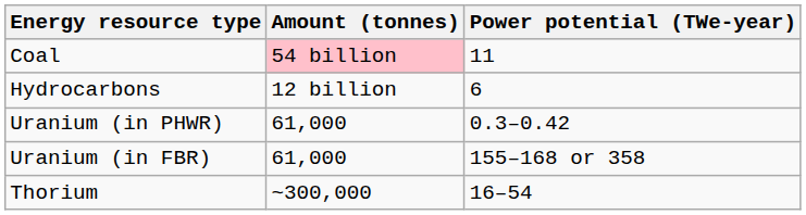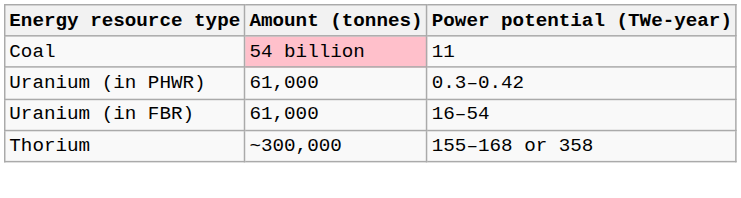 <table class="wikitable">
 <tr>
 <th>Energy resource type</th>
 <th>Amount (tonnes)</th>
 <th>Power potential (TWe-year)</th>
 </tr>
 <tr>
 <td>Coal</td>
 <td style="background: pink;">54 billion</td>
 <td>11</td>
 </tr>
 <tr>
-<td>Hydrocarbons</td>
-<td>12 billion</td>
-<td>6</td>
-</tr>
-<tr>
 <td>Uranium (in PHWR)</td>
 <td>61,000</td>
 <td>0.3–0.42</td>
 </tr>
 <tr>
 <td>Uranium (in FBR)</td>
 <td>61,000</td>
-<td>155–168 or 358</td>
+<td>16–54</td>
 </tr>
 <tr>
 <td>Thorium</td>
 <td>~300,000</td>
-<td>16–54</td>
+<td>155–168 or 358</td>
 </tr>
 </table>
